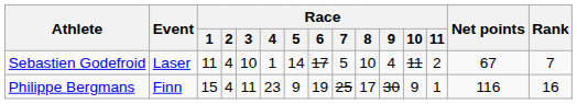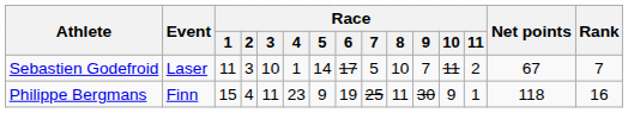 <table class=wikitable style="font-size:90%; text-align:center">
 <tr>
 <th rowspan=2>Athlete</th>
 <th rowspan=2>Event</th>
 <th colspan=11>Race</th>
 <th rowspan=2>Net points</th>
 <th rowspan=2>Rank</th>
 </tr>
 <tr style=font-size:95%>
 <th>1</th>
 <th>2</th>
 <th>3</th>
 <th>4</th>
 <th>5</th>
 <th>6</th>
 <th>7</th>
 <th>8</th>
 <th>9</th>
 <th>10</th>
 <th>11</th>
 </tr>
 <tr>
 <td align=left><a href='#'>Sebastien Godefroid</a></td>
 <td align=left><a href='#'>Laser</a></td>
 <td>11</td>
-<td>4</td>
+<td>3</td>
 <td>10</td>
 <td>1</td>
 <td>14</td>
 <td><s>17</s></td>
 <td>5</td>
 <td>10</td>
-<td>4</td>
+<td>7</td>
 <td><s>11</s></td>
 <td>2</td>
 <td>67</td>
 <td>7</td>
 </tr>
 <tr>
 <td align=left><a href='#'>Philippe Bergmans</a></td>
 <td align=left><a href='#'>Finn</a></td>
 <td>15</td>
 <td>4</td>
 <td>11</td>
 <td>23</td>
 <td>9</td>
 <td>19</td>
 <td><s>25</s></td>
-<td>17</td>
+<td>11</td>
 <td><s>30</s></td>
 <td>9</td>
 <td>1</td>
-<td>116</td>
+<td>118</td>
 <td>16</td>
 </tr>
 </table>
